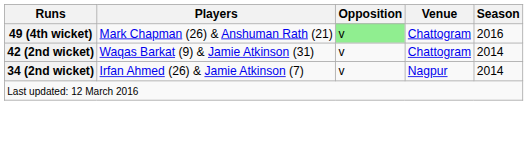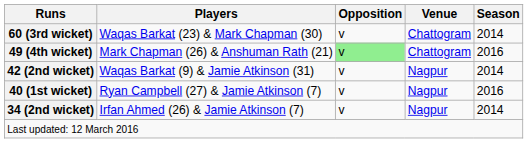 <table class="wikitable"style="font-size: 90%">
 <tr>
 <th scope="col"><strong>Runs</strong></th>
 <th scope="col"><strong>Players</strong></th>
 <th scope="col"><strong>Opposition</strong></th>
 <th scope="col"><strong>Venue</strong></th>
 <th scope="col"><strong>Season</strong></th>
+</tr>
+<tr>
+<th>60 (3rd wicket)</th>
+<td><a href='#'>Waqas Barkat</a> (23) & <a href='#'>Mark Chapman</a> (30)</td>
+<td>v </td>
+<td><a href='#'>Chattogram</a></td>
+<td>2014</td>
 </tr>
 <tr>
 <th>49 (4th wicket)</th>
 <td><a href='#'>Mark Chapman</a> (26) & <a href='#'>Anshuman Rath</a> (21)</td>
 <td style="background: lightgreen;">v </td>
 <td><a href='#'>Chattogram</a></td>
 <td>2016</td>
 </tr>
 <tr>
 <th>42 (2nd wicket)</th>
 <td><a href='#'>Waqas Barkat</a> (9) & <a href='#'>Jamie Atkinson</a> (31)</td>
 <td>v </td>
-<td><a href='#'>Chattogram</a></td>
+<td><a href='#'>Nagpur</a></td>
 <td>2014</td>
+</tr>
+<tr>
+<th>40 (1st wicket)</th>
+<td><a href='#'>Ryan Campbell</a> (27) & <a href='#'>Jamie Atkinson</a> (7)</td>
+<td>v </td>
+<td><a href='#'>Nagpur</a></td>
+<td>2016</td>
 </tr>
 <tr>
 <th>34 (2nd wicket)</th>
 <td><a href='#'>Irfan Ahmed</a> (26) & <a href='#'>Jamie Atkinson</a> (7)</td>
 <td>v </td>
 <td><a href='#'>Nagpur</a></td>
 <td>2014</td>
 </tr>
 <tr>
 <td colspan="5"><small>Last updated: 12 March 2016</small></td>
 </tr>
 </table>
